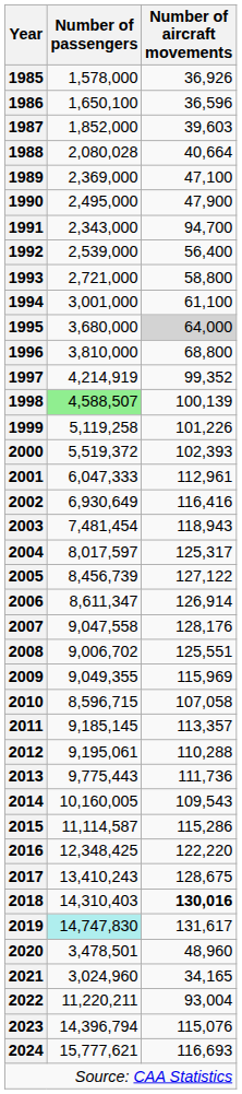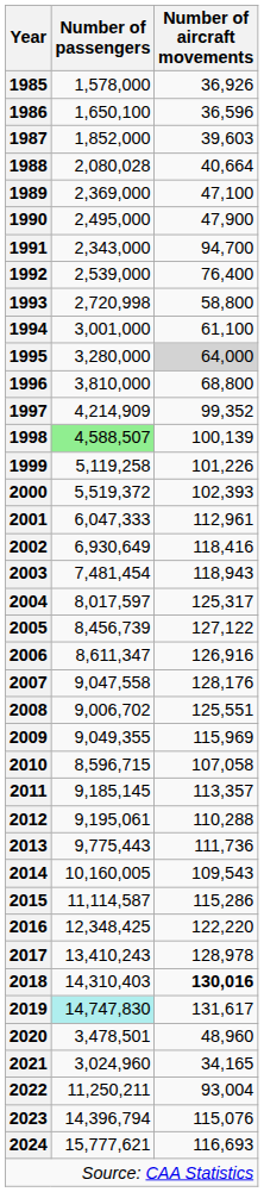 <table class="wikitable sortable" style="text-align:right;">
 <tr>
 <th>Year</th>
 <th>Number of<br>passengers</th>
 <th>Number of<br>aircraft<br>movements</th>
 </tr>
 <tr>
 <th>1985</th>
 <td>1,578,000</td>
 <td>36,926</td>
 </tr>
 <tr>
 <th>1986</th>
 <td>1,650,100</td>
 <td>36,596</td>
 </tr>
 <tr>
 <th>1987</th>
 <td>1,852,000</td>
 <td>39,603</td>
 </tr>
 <tr>
 <th>1988</th>
 <td>2,080,028</td>
 <td>40,664</td>
 </tr>
 <tr>
 <th>1989</th>
 <td>2,369,000</td>
 <td>47,100</td>
 </tr>
 <tr>
 <th>1990</th>
 <td>2,495,000</td>
 <td>47,900</td>
 </tr>
 <tr>
 <th>1991</th>
 <td>2,343,000</td>
 <td>94,700</td>
 </tr>
 <tr>
 <th>1992</th>
 <td>2,539,000</td>
-<td>56,400</td>
+<td>76,400</td>
 </tr>
 <tr>
 <th>1993</th>
-<td>2,721,000</td>
+<td>2,720,998</td>
 <td>58,800</td>
 </tr>
 <tr>
 <th>1994</th>
 <td>3,001,000</td>
 <td>61,100</td>
 </tr>
 <tr>
 <th>1995</th>
-<td>3,680,000</td>
+<td>3,280,000</td>
 <td style="background: lightgrey;">64,000</td>
 </tr>
 <tr>
 <th>1996</th>
 <td>3,810,000</td>
 <td>68,800</td>
 </tr>
 <tr>
 <th>1997</th>
-<td>4,214,919</td>
+<td>4,214,909</td>
 <td>99,352</td>
 </tr>
 <tr>
 <th>1998</th>
 <td style="background: lightgreen;">4,588,507</td>
 <td>100,139</td>
 </tr>
 <tr>
 <th>1999</th>
 <td>5,119,258</td>
 <td>101,226</td>
 </tr>
 <tr>
 <th>2000</th>
 <td>5,519,372</td>
 <td>102,393</td>
 </tr>
 <tr>
 <th>2001</th>
 <td>6,047,333</td>
 <td>112,961</td>
 </tr>
 <tr>
 <th>2002</th>
 <td>6,930,649</td>
-<td>116,416</td>
+<td>118,416</td>
 </tr>
 <tr>
 <th>2003</th>
 <td>7,481,454</td>
 <td>118,943</td>
 </tr>
 <tr>
 <th>2004</th>
 <td>8,017,597</td>
 <td>125,317</td>
 </tr>
 <tr>
 <th>2005</th>
 <td>8,456,739</td>
 <td>127,122</td>
 </tr>
 <tr>
 <th>2006</th>
 <td>8,611,347</td>
-<td>126,914</td>
+<td>126,916</td>
 </tr>
 <tr>
 <th>2007</th>
 <td>9,047,558</td>
 <td>128,176</td>
 </tr>
 <tr>
 <th>2008</th>
 <td>9,006,702</td>
 <td>125,551</td>
 </tr>
 <tr>
 <th>2009</th>
 <td>9,049,355</td>
 <td>115,969</td>
 </tr>
 <tr>
 <th>2010</th>
 <td>8,596,715</td>
 <td>107,058</td>
 </tr>
 <tr>
 <th>2011</th>
 <td>9,185,145</td>
 <td>113,357</td>
 </tr>
 <tr>
 <th>2012</th>
 <td>9,195,061</td>
 <td>110,288</td>
 </tr>
 <tr>
 <th>2013</th>
 <td>9,775,443</td>
 <td>111,736</td>
 </tr>
 <tr>
 <th>2014</th>
 <td>10,160,005</td>
 <td>109,543</td>
 </tr>
 <tr>
 <th>2015</th>
 <td>11,114,587</td>
 <td>115,286</td>
 </tr>
 <tr>
 <th>2016</th>
 <td>12,348,425</td>
 <td>122,220</td>
 </tr>
 <tr>
 <th>2017</th>
 <td>13,410,243</td>
-<td>128,675</td>
+<td>128,978</td>
 </tr>
 <tr>
 <th>2018</th>
 <td>14,310,403</td>
 <td><strong>130,016</strong></td>
 </tr>
 <tr>
 <th>2019</th>
 <td style="background: paleturquoise;">14,747,830</td>
 <td>131,617</td>
 </tr>
 <tr>
 <th>2020</th>
 <td>3,478,501</td>
 <td>48,960</td>
 </tr>
 <tr>
 <th>2021</th>
 <td>3,024,960</td>
 <td>34,165</td>
 </tr>
 <tr>
 <th>2022</th>
-<td>11,220,211</td>
+<td>11,250,211</td>
 <td>93,004</td>
 </tr>
 <tr>
 <th>2023</th>
 <td>14,396,794</td>
 <td>115,076</td>
 </tr>
 <tr>
 <th>2024</th>
 <td>15,777,621</td>
 <td>116,693</td>
 </tr>
 <tr class="sortbottom">
 <td colspan="4" style="text-align:right;"><em>Source: <a href='#'>CAA Statistics</a></em></td>
 </tr>
 </table>
